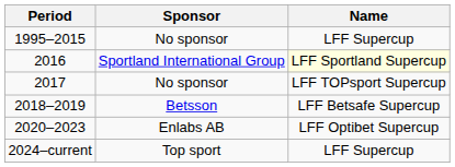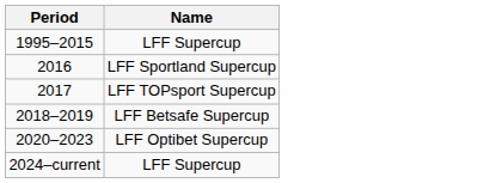 <table class="wikitable" style="text-align:center;">
 <tr>
 <th>Period</th>
-<th>Sponsor</th>
 <th>Name</th>
 </tr>
 <tr>
 <td>1995–2015</td>
-<td>No sponsor</td>
 <td>LFF Supercup</td>
 </tr>
 <tr>
 <td>2016</td>
-<td><a href='#'>Sportland International Group</a></td>
-<td style="background: lightyellow;">LFF Sportland Supercup</td>
+<td>LFF Sportland Supercup</td>
 </tr>
 <tr>
 <td>2017</td>
-<td>No sponsor</td>
 <td>LFF TOPsport Supercup</td>
 </tr>
 <tr>
 <td>2018–2019</td>
-<td><a href='#'>Betsson</a></td>
 <td>LFF Betsafe Supercup</td>
 </tr>
 <tr>
 <td>2020–2023</td>
-<td>Enlabs AB</td>
 <td>LFF Optibet Supercup</td>
 </tr>
 <tr>
 <td>2024–current</td>
-<td>Top sport</td>
 <td>LFF Supercup</td>
 </tr>
 </table>
